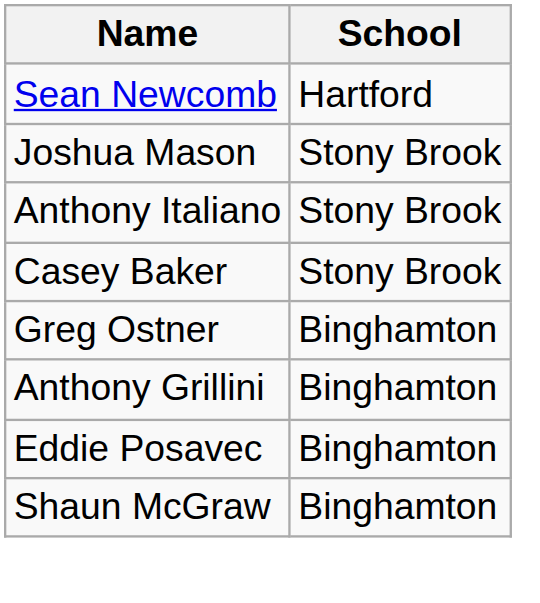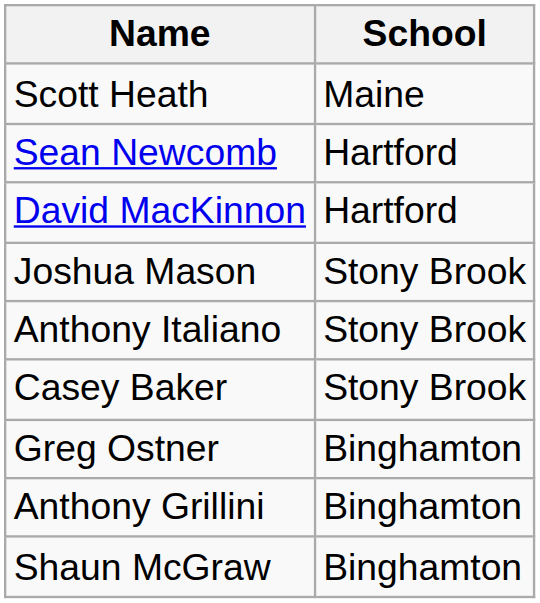 <table class=wikitable>
 <tr>
 <th>Name</th>
 <th>School</th>
 </tr>
 <tr>
+<td>Scott Heath</td>
+<td>Maine</td>
+</tr>
+<tr>
 <td><a href='#'>Sean Newcomb</a></td>
+<td>Hartford</td>
+</tr>
+<tr>
+<td><a href='#'>David MacKinnon</a></td>
 <td>Hartford</td>
 </tr>
 <tr>
 <td>Joshua Mason</td>
 <td>Stony Brook</td>
 </tr>
 <tr>
 <td>Anthony Italiano</td>
 <td>Stony Brook</td>
 </tr>
 <tr>
 <td>Casey Baker</td>
 <td>Stony Brook</td>
 </tr>
 <tr>
 <td>Greg Ostner</td>
 <td>Binghamton</td>
 </tr>
 <tr>
 <td>Anthony Grillini</td>
 <td>Binghamton</td>
 </tr>
 <tr>
-<td>Eddie Posavec</td>
-<td>Binghamton</td>
-</tr>
-<tr>
 <td>Shaun McGraw</td>
 <td>Binghamton</td>
 </tr>
 </table>
